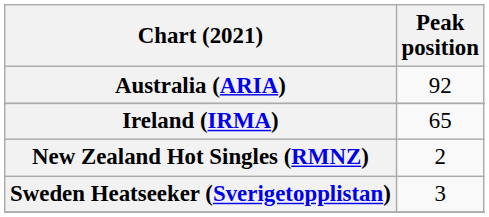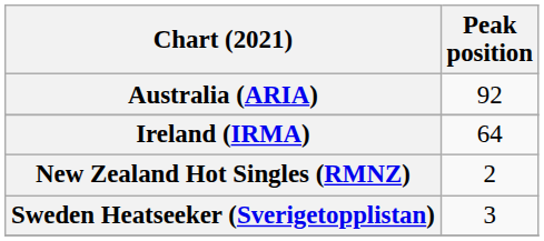 <table class="wikitable sortable plainrowheaders" style="text-align:center">
 <tr>
 <th scope="col">Chart (2021)</th>
 <th scope="col">Peak<br>position</th>
 </tr>
 <tr>
 <th scope="row">Australia (<a href='#'>ARIA</a>)</th>
 <td>92</td>
 </tr>
 <tr>
 </tr>
 <tr>
 </tr>
 <tr>
 <th scope="row">Ireland (<a href='#'>IRMA</a>)</th>
-<td>65</td>
+<td>64</td>
 </tr>
 <tr>
 <th scope="row">New Zealand Hot Singles (<a href='#'>RMNZ</a>)</th>
 <td>2</td>
 </tr>
 <tr>
 <th scope="row">Sweden Heatseeker (<a href='#'>Sverigetopplistan</a>)</th>
 <td>3</td>
 </tr>
 <tr>
 </tr>
 <tr>
 </tr>
 <tr>
 </tr>
 </table>
